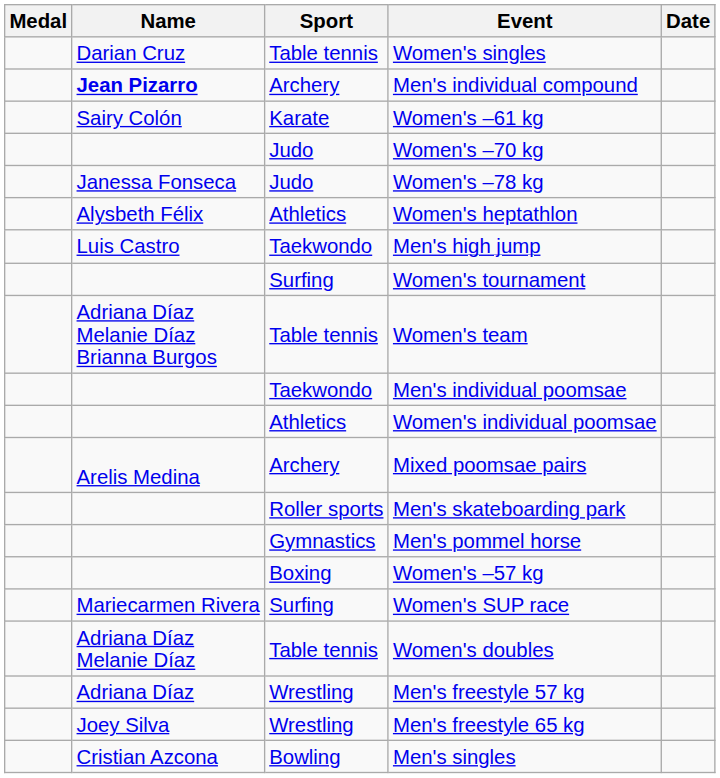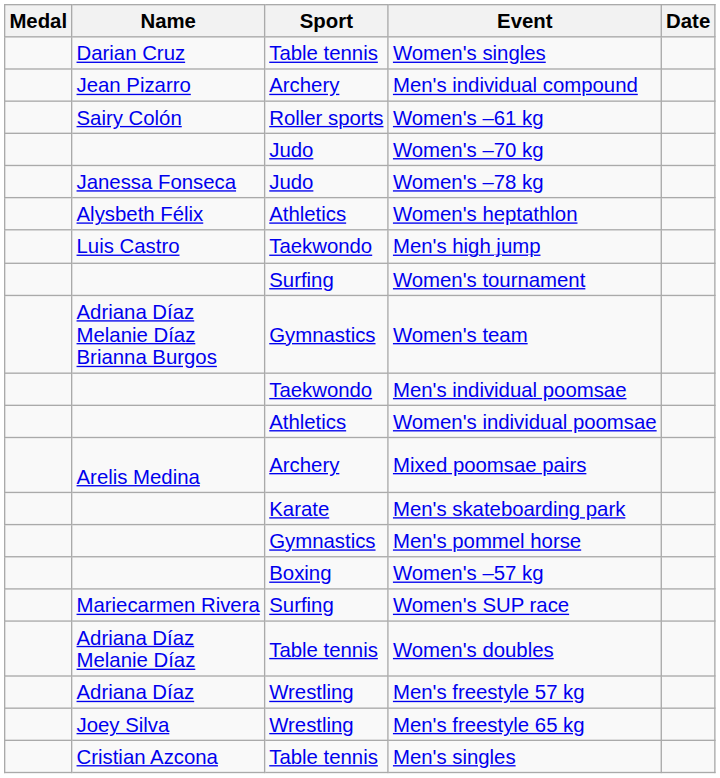 <table class="wikitable sortable" style="font-size:95%">
 <tr>
 <th>Medal</th>
 <th>Name</th>
 <th>Sport</th>
 <th>Event</th>
 <th>Date</th>
 </tr>
 <tr>
 <td></td>
 <td><a href='#'>Darian Cruz</a></td>
 <td><a href='#'>Table tennis</a></td>
 <td><a href='#'>Women's singles</a></td>
 <td></td>
 </tr>
 <tr>
 <td></td>
-<td><strong><a href='#'>Jean Pizarro</a></strong></td>
+<td><a href='#'>Jean Pizarro</a></td>
 <td><a href='#'>Archery</a></td>
 <td><a href='#'>Men's individual compound</a></td>
 <td></td>
 </tr>
 <tr>
 <td></td>
 <td><a href='#'>Sairy Colón</a></td>
-<td><a href='#'>Karate</a></td>
+<td><a href='#'>Roller sports</a></td>
 <td><a href='#'>Women's –61 kg</a></td>
 <td></td>
 </tr>
 <tr>
 <td></td>
 <td></td>
 <td><a href='#'>Judo</a></td>
 <td><a href='#'>Women's –70 kg</a></td>
 <td></td>
 </tr>
 <tr>
 <td></td>
 <td><a href='#'>Janessa Fonseca</a></td>
 <td><a href='#'>Judo</a></td>
 <td><a href='#'>Women's –78 kg</a></td>
 <td></td>
 </tr>
 <tr>
 <td></td>
 <td><a href='#'>Alysbeth Félix</a></td>
 <td><a href='#'>Athletics</a></td>
 <td><a href='#'>Women's heptathlon</a></td>
 <td></td>
 </tr>
 <tr>
 <td></td>
 <td><a href='#'>Luis Castro</a></td>
 <td><a href='#'>Taekwondo</a></td>
 <td><a href='#'>Men's high jump</a></td>
 <td></td>
 </tr>
 <tr>
 <td></td>
 <td><br></td>
 <td><a href='#'>Surfing</a></td>
 <td><a href='#'>Women's tournament</a></td>
 <td></td>
 </tr>
 <tr>
 <td></td>
 <td><a href='#'>Adriana Díaz</a><br><a href='#'>Melanie Díaz</a><br><a href='#'>Brianna Burgos</a></td>
-<td><a href='#'>Table tennis</a></td>
+<td><a href='#'>Gymnastics</a></td>
 <td><a href='#'>Women's team</a></td>
 <td></td>
 </tr>
 <tr>
 <td></td>
 <td></td>
 <td><a href='#'>Taekwondo</a></td>
 <td><a href='#'>Men's individual poomsae</a></td>
 <td></td>
 </tr>
 <tr>
 <td></td>
 <td></td>
 <td><a href='#'>Athletics</a></td>
 <td><a href='#'>Women's individual poomsae</a></td>
 <td></td>
 </tr>
 <tr>
 <td></td>
 <td><br><a href='#'>Arelis Medina</a></td>
 <td><a href='#'>Archery</a></td>
 <td><a href='#'>Mixed poomsae pairs</a></td>
 <td></td>
 </tr>
 <tr>
 <td></td>
 <td></td>
-<td><a href='#'>Roller sports</a></td>
+<td><a href='#'>Karate</a></td>
 <td><a href='#'>Men's skateboarding park</a></td>
 <td></td>
 </tr>
 <tr>
 <td></td>
 <td></td>
 <td><a href='#'>Gymnastics</a></td>
 <td><a href='#'>Men's pommel horse</a></td>
 <td></td>
 </tr>
 <tr>
 <td></td>
 <td></td>
 <td><a href='#'>Boxing</a></td>
 <td><a href='#'>Women's –57 kg</a></td>
 <td></td>
 </tr>
 <tr>
 <td></td>
 <td><a href='#'>Mariecarmen Rivera</a></td>
 <td><a href='#'>Surfing</a></td>
 <td><a href='#'>Women's SUP race</a></td>
 <td></td>
 </tr>
 <tr>
 <td></td>
 <td><a href='#'>Adriana Díaz</a><br><a href='#'>Melanie Díaz</a></td>
 <td><a href='#'>Table tennis</a></td>
 <td><a href='#'>Women's doubles</a></td>
 <td></td>
 </tr>
 <tr>
 <td></td>
 <td><a href='#'>Adriana Díaz</a></td>
 <td><a href='#'>Wrestling</a></td>
 <td><a href='#'>Men's freestyle 57 kg</a></td>
 <td></td>
 </tr>
 <tr>
 <td></td>
 <td><a href='#'>Joey Silva</a></td>
 <td><a href='#'>Wrestling</a></td>
 <td><a href='#'>Men's freestyle 65 kg</a></td>
 <td></td>
 </tr>
 <tr>
 <td></td>
 <td><a href='#'>Cristian Azcona</a></td>
-<td><a href='#'>Bowling</a></td>
+<td><a href='#'>Table tennis</a></td>
 <td><a href='#'>Men's singles</a></td>
 <td></td>
 </tr>
 </table>
